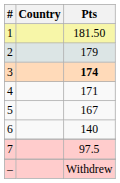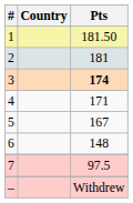 <table class="wikitable" style="text-align: center; font-size:95%">
 <tr>
 <th>#</th>
 <th>Country</th>
 <th>Pts</th>
 </tr>
 <tr bgcolor=F7F6A8>
 <td>1</td>
 <td align=left></td>
 <td>181.50</td>
 </tr>
 <tr bgcolor=DCE5E5>
 <td>2</td>
 <td align=left></td>
-<td>179</td>
+<td>181</td>
 </tr>
 <tr bgcolor=FFDAB9>
 <td>3</td>
 <td align=left></td>
 <td><strong>174</strong></td>
 </tr>
 <tr>
 <td>4</td>
 <td align=left></td>
 <td>171</td>
 </tr>
 <tr>
 <td>5</td>
 <td align=left></td>
 <td>167</td>
 </tr>
 <tr>
 <td>6</td>
 <td align=left></td>
-<td>140</td>
+<td>148</td>
 </tr>
 <tr>
 </tr>
 <tr bgcolor=ffcccc>
 <td>7</td>
 <td align=left></td>
 <td>97.5</td>
 </tr>
 <tr>
 </tr>
 <tr bgcolor=ffcccc>
 <td>–</td>
 <td align=left></td>
 <td>Withdrew</td>
 </tr>
 </table>
